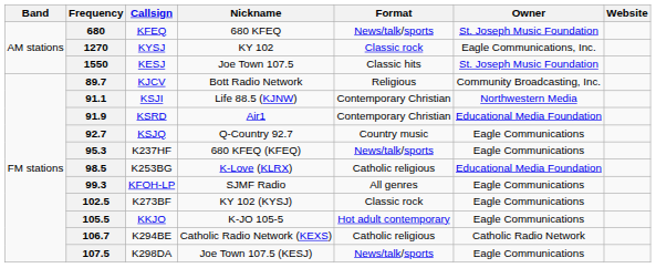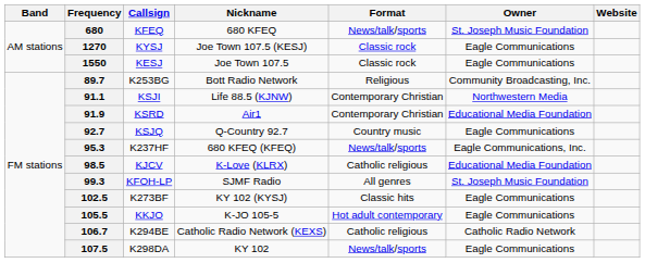 <table class=wikitable style="text-align:center;">
 <tr>
 <th scope="col">Band</th>
 <th scope="col">Frequency</th>
 <th scope="col"><a href='#'>Callsign</a></th>
 <th scope="col">Nickname</th>
 <th scope="col">Format</th>
 <th scope="col">Owner</th>
 <th scope="col">Website</th>
 </tr>
 <tr>
 <td scope="rowgroup" rowspan="3">AM stations</td>
 <th scope="row">680</th>
 <td><a href='#'>KFEQ</a></td>
 <td>680 KFEQ</td>
 <td><a href='#'>News/talk</a>/<a href='#'>sports</a></td>
 <td><a href='#'>St. Joseph Music Foundation</a></td>
 <td></td>
 </tr>
 <tr>
 <th scope="row">1270</th>
 <td><a href='#'>KYSJ</a></td>
-<td>KY 102</td>
+<td>Joe Town 107.5 (KESJ)</td>
 <td><a href='#'>Classic rock</a></td>
-<td>Eagle Communications, Inc.</td>
+<td>Eagle Communications</td>
 <td></td>
 </tr>
 <tr>
 <th scope="row">1550</th>
 <td><a href='#'>KESJ</a></td>
 <td>Joe Town 107.5</td>
-<td>Classic hits</td>
-<td><a href='#'>St. Joseph Music Foundation</a></td>
+<td>Classic rock</td>
+<td>Eagle Communications</td>
 <td></td>
 </tr>
 <tr>
 <td scope="rowgroup" rowspan="11">FM stations</td>
 <th scope="row">89.7</th>
-<td><a href='#'>KJCV</a></td>
+<td>K253BG</td>
 <td>Bott Radio Network</td>
 <td>Religious</td>
 <td>Community Broadcasting, Inc.</td>
 <td></td>
 </tr>
 <tr>
 <th scope="row">91.1</th>
 <td><a href='#'>KSJI</a></td>
 <td>Life 88.5 (<a href='#'>KJNW</a>)</td>
 <td>Contemporary Christian</td>
 <td><a href='#'>Northwestern Media</a></td>
 <td></td>
 </tr>
 <tr>
 <th scope="row">91.9</th>
 <td><a href='#'>KSRD</a></td>
 <td><a href='#'>Air1</a></td>
 <td>Contemporary Christian</td>
 <td><a href='#'>Educational Media Foundation</a></td>
 <td></td>
 </tr>
 <tr>
 <th scope="row">92.7</th>
 <td><a href='#'>KSJQ</a></td>
 <td>Q-Country 92.7</td>
 <td>Country music</td>
 <td>Eagle Communications</td>
 <td></td>
 </tr>
 <tr>
 <th scope="row">95.3</th>
 <td>K237HF</td>
 <td>680 KFEQ (KFEQ)</td>
 <td><a href='#'>News/talk</a>/<a href='#'>sports</a></td>
-<td>Eagle Communications</td>
+<td>Eagle Communications, Inc.</td>
 <td></td>
 </tr>
 <tr>
 <th scope="row">98.5</th>
-<td>K253BG</td>
+<td><a href='#'>KJCV</a></td>
 <td><a href='#'>K-Love</a> (<a href='#'>KLRX</a>)</td>
 <td>Catholic religious</td>
 <td><a href='#'>Educational Media Foundation</a></td>
 <td></td>
 </tr>
 <tr>
 <th scope="row">99.3</th>
 <td><a href='#'>KFOH-LP</a></td>
 <td>SJMF Radio</td>
 <td>All genres</td>
-<td>Eagle Communications</td>
+<td><a href='#'>St. Joseph Music Foundation</a></td>
 <td></td>
 </tr>
 <tr>
 <th scope="row">102.5</th>
 <td>K273BF</td>
 <td>KY 102 (KYSJ)</td>
-<td>Classic rock</td>
+<td>Classic hits</td>
 <td>Eagle Communications</td>
 <td></td>
 </tr>
 <tr>
 <th scope="row">105.5</th>
 <td><a href='#'>KKJO</a></td>
 <td>K-JO 105-5</td>
 <td><a href='#'>Hot adult contemporary</a></td>
 <td>Eagle Communications</td>
 <td></td>
 </tr>
 <tr>
 <th scope="row">106.7</th>
 <td>K294BE</td>
 <td>Catholic Radio Network (<a href='#'>KEXS</a>)</td>
 <td>Catholic religious</td>
 <td>Catholic Radio Network</td>
 <td></td>
 </tr>
 <tr>
 <th scope="row">107.5</th>
 <td>K298DA</td>
-<td>Joe Town 107.5 (KESJ)</td>
+<td>KY 102</td>
 <td><a href='#'>News/talk</a>/<a href='#'>sports</a></td>
 <td>Eagle Communications</td>
 <td></td>
 </tr>
 </table>
